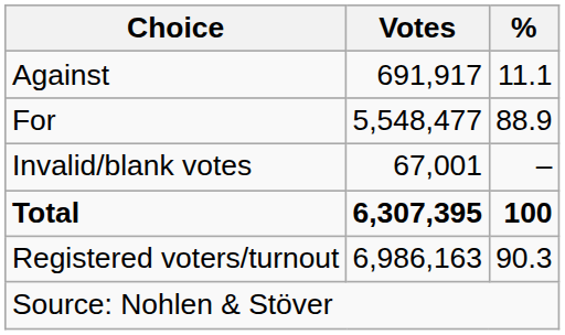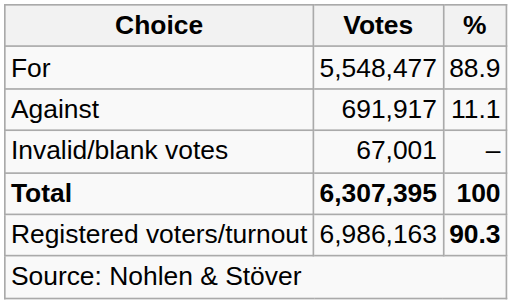 <table class=wikitable style=text-align:right>
 <tr>
 <th>Choice</th>
 <th>Votes</th>
 <th>%</th>
 </tr>
 <tr>
+<td align=left>For</td>
+<td>5,548,477</td>
+<td>88.9</td>
+</tr>
+<tr>
 <td align=left>Against</td>
 <td>691,917</td>
 <td>11.1</td>
-</tr>
-<tr>
-<td align=left>For</td>
-<td>5,548,477</td>
-<td>88.9</td>
 </tr>
 <tr>
 <td align=left>Invalid/blank votes</td>
 <td>67,001</td>
 <td>–</td>
 </tr>
 <tr>
 <td align=left><strong>Total</strong></td>
 <td><strong>6,307,395</strong></td>
 <td><strong>100</strong></td>
 </tr>
 <tr>
 <td align=left>Registered voters/turnout</td>
 <td>6,986,163</td>
-<td>90.3</td>
+<td><strong>90.3</strong></td>
 </tr>
 <tr>
 <td align=left colspan=3>Source: Nohlen & Stöver</td>
 </tr>
 </table>
